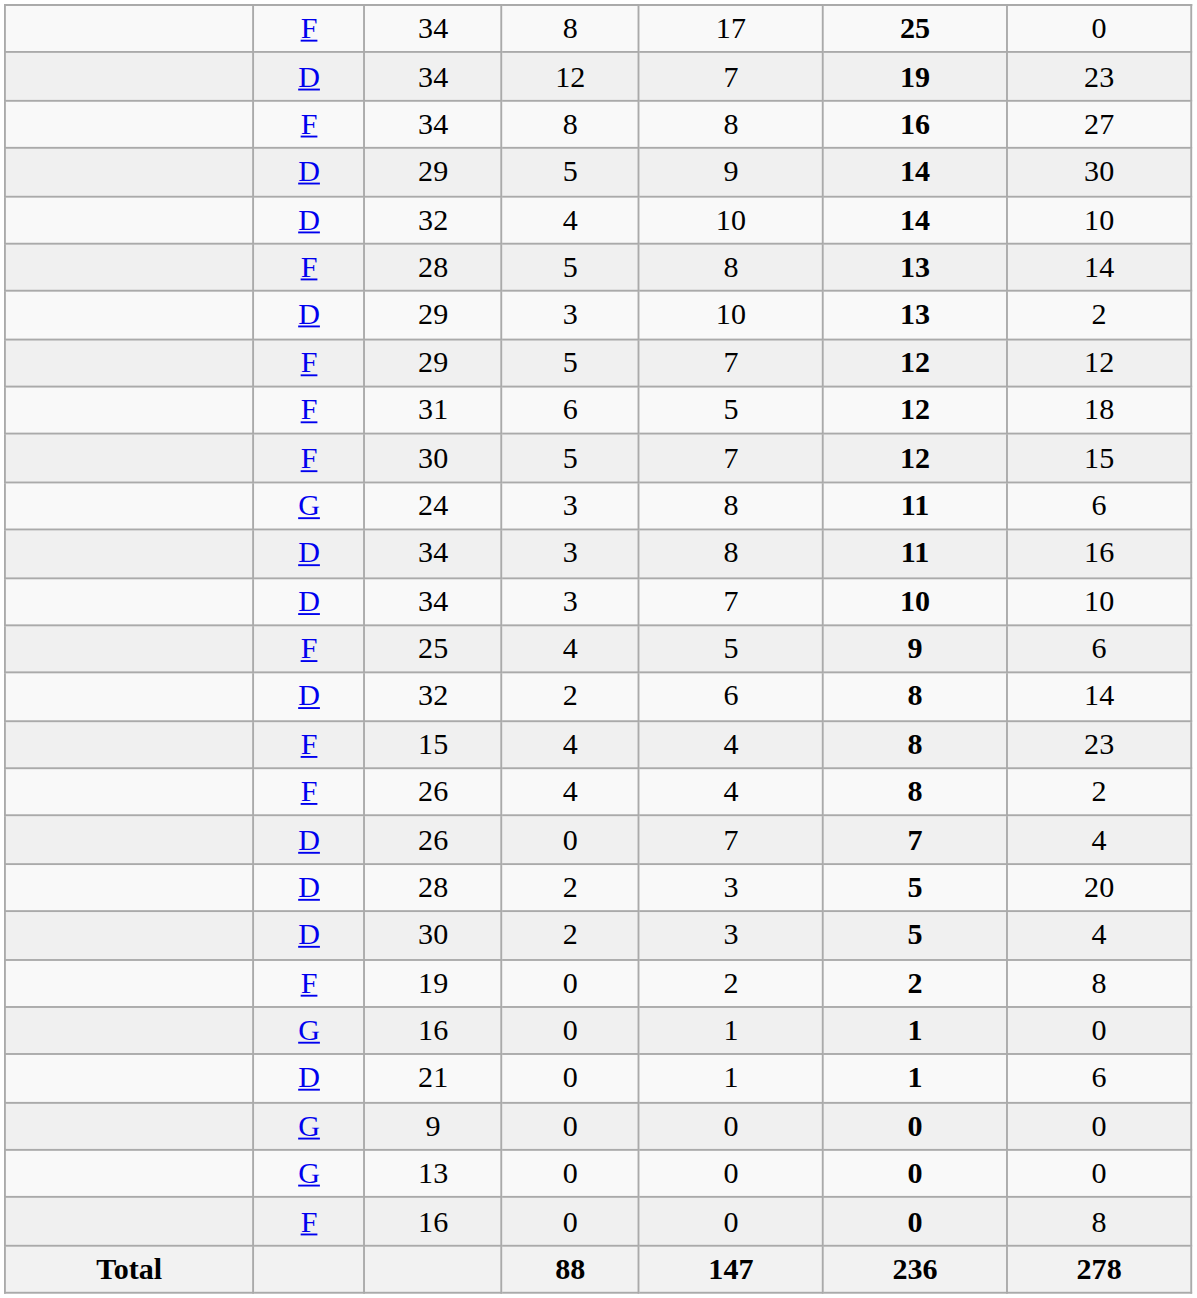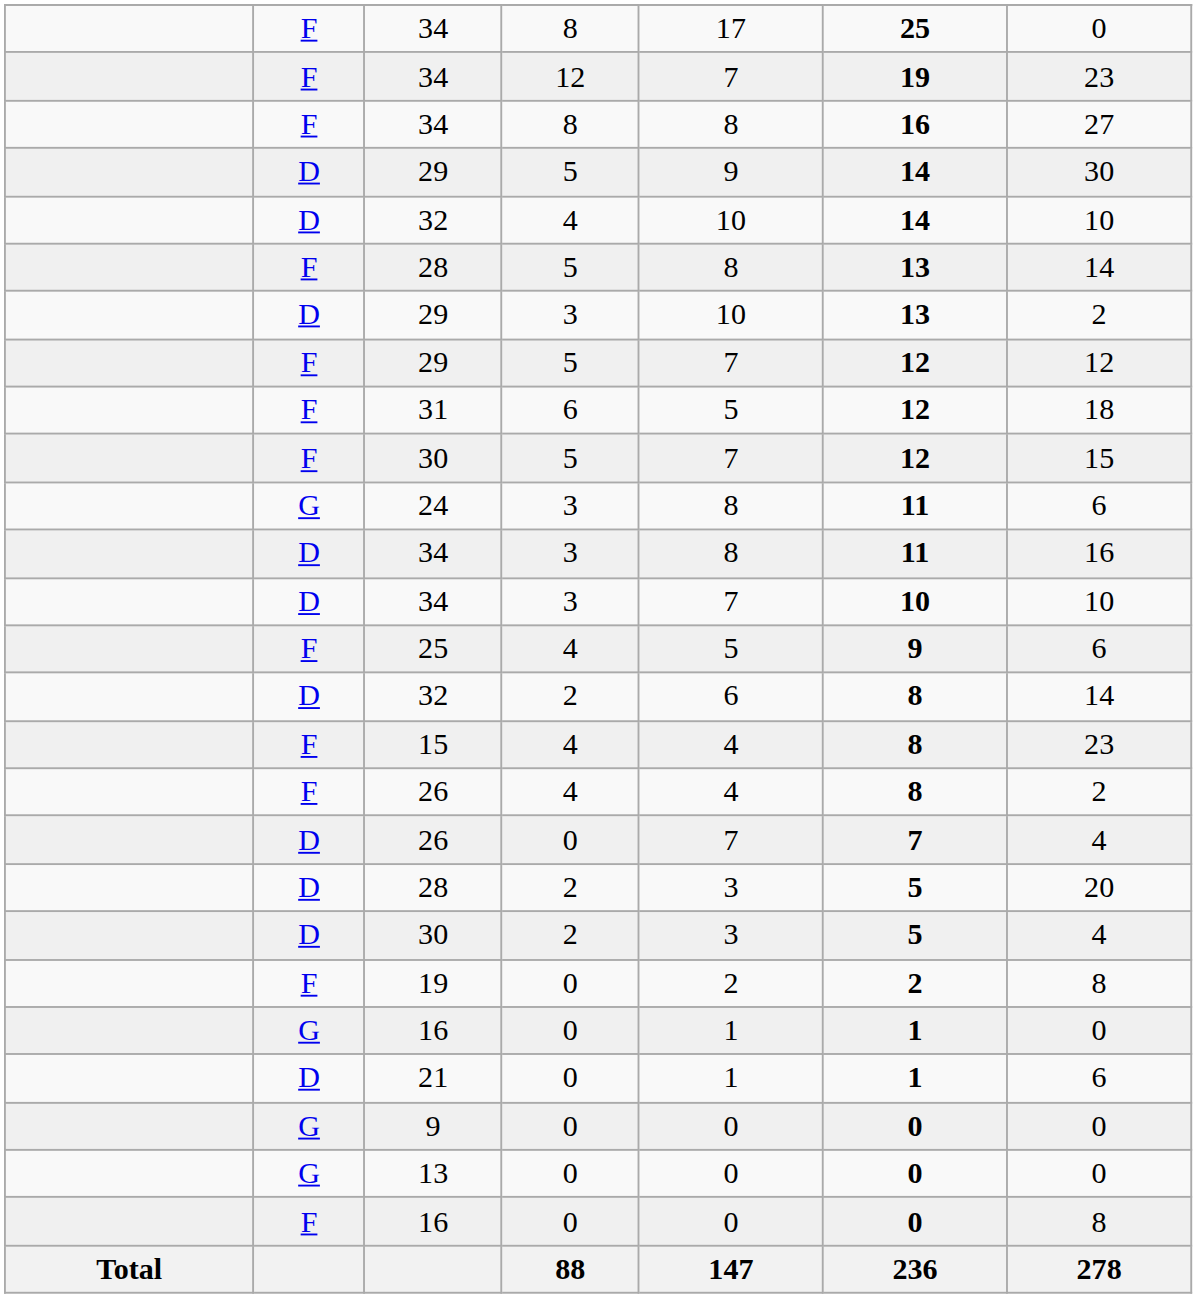 <table class="wikitable sortable" width ="50%">
 <tr align="center">
 </tr>
 <tr align="center" bgcolor="">
 <td></td>
 <td><a href='#'>F</a></td>
 <td>34</td>
 <td>8</td>
 <td>17</td>
 <td><strong>25</strong></td>
 <td>0</td>
 </tr>
 <tr align="center" bgcolor="f0f0f0">
 <td></td>
-<td><a href='#'>D</a></td>
+<td><a href='#'>F</a></td>
 <td>34</td>
 <td>12</td>
 <td>7</td>
 <td><strong>19</strong></td>
 <td>23</td>
 </tr>
 <tr align="center" bgcolor="">
 <td></td>
 <td><a href='#'>F</a></td>
 <td>34</td>
 <td>8</td>
 <td>8</td>
 <td><strong>16</strong></td>
 <td>27</td>
 </tr>
 <tr align="center" bgcolor="f0f0f0">
 <td></td>
 <td><a href='#'>D</a></td>
 <td>29</td>
 <td>5</td>
 <td>9</td>
 <td><strong>14</strong></td>
 <td>30</td>
 </tr>
 <tr align="center" bgcolor="">
 <td></td>
 <td><a href='#'>D</a></td>
 <td>32</td>
 <td>4</td>
 <td>10</td>
 <td><strong>14</strong></td>
 <td>10</td>
 </tr>
 <tr align="center" bgcolor="f0f0f0">
 <td></td>
 <td><a href='#'>F</a></td>
 <td>28</td>
 <td>5</td>
 <td>8</td>
 <td><strong>13</strong></td>
 <td>14</td>
 </tr>
 <tr align="center" bgcolor="">
 <td></td>
 <td><a href='#'>D</a></td>
 <td>29</td>
 <td>3</td>
 <td>10</td>
 <td><strong>13</strong></td>
 <td>2</td>
 </tr>
 <tr align="center" bgcolor="f0f0f0">
 <td></td>
 <td><a href='#'>F</a></td>
 <td>29</td>
 <td>5</td>
 <td>7</td>
 <td><strong>12</strong></td>
 <td>12</td>
 </tr>
 <tr align="center" bgcolor="">
 <td></td>
 <td><a href='#'>F</a></td>
 <td>31</td>
 <td>6</td>
 <td>5</td>
 <td><strong>12</strong></td>
 <td>18</td>
 </tr>
 <tr align="center" bgcolor="f0f0f0">
 <td></td>
 <td><a href='#'>F</a></td>
 <td>30</td>
 <td>5</td>
 <td>7</td>
 <td><strong>12</strong></td>
 <td>15</td>
 </tr>
 <tr align="center" bgcolor="">
 <td></td>
 <td><a href='#'>G</a></td>
 <td>24</td>
 <td>3</td>
 <td>8</td>
 <td><strong>11</strong></td>
 <td>6</td>
 </tr>
 <tr align="center" bgcolor="f0f0f0">
 <td></td>
 <td><a href='#'>D</a></td>
 <td>34</td>
 <td>3</td>
 <td>8</td>
 <td><strong>11</strong></td>
 <td>16</td>
 </tr>
 <tr align="center" bgcolor="">
 <td></td>
 <td><a href='#'>D</a></td>
 <td>34</td>
 <td>3</td>
 <td>7</td>
 <td><strong>10</strong></td>
 <td>10</td>
 </tr>
 <tr align="center" bgcolor="f0f0f0">
 <td></td>
 <td><a href='#'>F</a></td>
 <td>25</td>
 <td>4</td>
 <td>5</td>
 <td><strong>9</strong></td>
 <td>6</td>
 </tr>
 <tr align="center" bgcolor="">
 <td></td>
 <td><a href='#'>D</a></td>
 <td>32</td>
 <td>2</td>
 <td>6</td>
 <td><strong>8</strong></td>
 <td>14</td>
 </tr>
 <tr align="center" bgcolor="f0f0f0">
 <td></td>
 <td><a href='#'>F</a></td>
 <td>15</td>
 <td>4</td>
 <td>4</td>
 <td><strong>8</strong></td>
 <td>23</td>
 </tr>
 <tr align="center" bgcolor="">
 <td></td>
 <td><a href='#'>F</a></td>
 <td>26</td>
 <td>4</td>
 <td>4</td>
 <td><strong>8</strong></td>
 <td>2</td>
 </tr>
 <tr align="center" bgcolor="f0f0f0">
 <td></td>
 <td><a href='#'>D</a></td>
 <td>26</td>
 <td>0</td>
 <td>7</td>
 <td><strong>7</strong></td>
 <td>4</td>
 </tr>
 <tr align="center" bgcolor="">
 <td></td>
 <td><a href='#'>D</a></td>
 <td>28</td>
 <td>2</td>
 <td>3</td>
 <td><strong>5</strong></td>
 <td>20</td>
 </tr>
 <tr align="center" bgcolor="f0f0f0">
 <td></td>
 <td><a href='#'>D</a></td>
 <td>30</td>
 <td>2</td>
 <td>3</td>
 <td><strong>5</strong></td>
 <td>4</td>
 </tr>
 <tr align="center" bgcolor="">
 <td></td>
 <td><a href='#'>F</a></td>
 <td>19</td>
 <td>0</td>
 <td>2</td>
 <td><strong>2</strong></td>
 <td>8</td>
 </tr>
 <tr align="center" bgcolor="f0f0f0">
 <td></td>
 <td><a href='#'>G</a></td>
 <td>16</td>
 <td>0</td>
 <td>1</td>
 <td><strong>1</strong></td>
 <td>0</td>
 </tr>
 <tr align="center" bgcolor="">
 <td></td>
 <td><a href='#'>D</a></td>
 <td>21</td>
 <td>0</td>
 <td>1</td>
 <td><strong>1</strong></td>
 <td>6</td>
 </tr>
 <tr align="center" bgcolor="f0f0f0">
 <td></td>
 <td><a href='#'>G</a></td>
 <td>9</td>
 <td>0</td>
 <td>0</td>
 <td><strong>0</strong></td>
 <td>0</td>
 </tr>
 <tr align="center" bgcolor="">
 <td></td>
 <td><a href='#'>G</a></td>
 <td>13</td>
 <td>0</td>
 <td>0</td>
 <td><strong>0</strong></td>
 <td>0</td>
 </tr>
 <tr align="center" bgcolor="f0f0f0">
 <td></td>
 <td><a href='#'>F</a></td>
 <td>16</td>
 <td>0</td>
 <td>0</td>
 <td><strong>0</strong></td>
 <td>8</td>
 </tr>
 <tr>
 <th>Total</th>
 <th></th>
 <th></th>
 <th>88</th>
 <th>147</th>
 <th>236</th>
 <th>278</th>
 </tr>
 </table>
